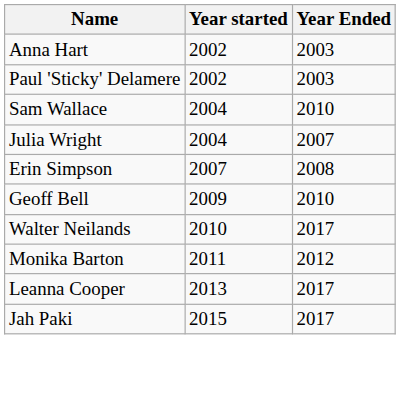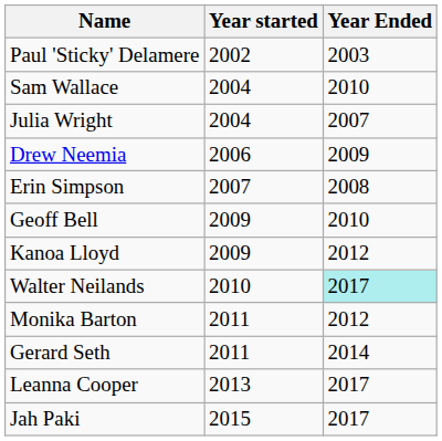 <table class="wikitable sortable">
 <tr>
 <th>Name</th>
 <th>Year started</th>
 <th>Year Ended</th>
-</tr>
-<tr>
-<td>Anna Hart</td>
-<td>2002</td>
-<td>2003</td>
 </tr>
 <tr>
 <td>Paul 'Sticky' Delamere</td>
 <td>2002</td>
 <td>2003</td>
 </tr>
 <tr>
 <td>Sam Wallace</td>
 <td>2004</td>
 <td>2010</td>
 </tr>
 <tr>
 <td>Julia Wright</td>
 <td>2004</td>
 <td>2007</td>
 </tr>
 <tr>
+<td><a href='#'>Drew Neemia</a></td>
+<td>2006</td>
+<td>2009</td>
+</tr>
+<tr>
 <td>Erin Simpson</td>
 <td>2007</td>
 <td>2008</td>
 </tr>
 <tr>
 <td>Geoff Bell</td>
 <td>2009</td>
 <td>2010</td>
 </tr>
 <tr>
+<td>Kanoa Lloyd</td>
+<td>2009</td>
+<td>2012</td>
+</tr>
+<tr>
 <td>Walter Neilands</td>
 <td>2010</td>
-<td>2017</td>
+<td style="background: paleturquoise;">2017</td>
 </tr>
 <tr>
 <td>Monika Barton</td>
 <td>2011</td>
 <td>2012</td>
+</tr>
+<tr>
+<td>Gerard Seth</td>
+<td>2011</td>
+<td>2014</td>
 </tr>
 <tr>
 <td>Leanna Cooper</td>
 <td>2013</td>
 <td>2017</td>
 </tr>
 <tr>
 <td>Jah Paki</td>
 <td>2015</td>
 <td>2017</td>
 </tr>
 </table>
